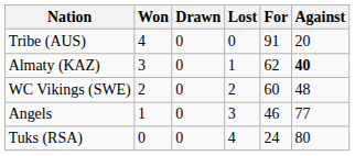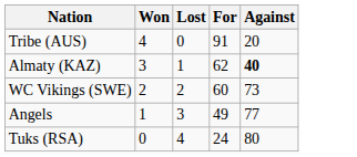 <table class="wikitable">
 <tr>
 <th>Nation</th>
 <th>Won</th>
-<th>Drawn</th>
 <th>Lost</th>
 <th>For</th>
 <th>Against</th>
 </tr>
 <tr>
 <td>Tribe (AUS)</td>
 <td>4</td>
 <td>0</td>
-<td>0</td>
 <td>91</td>
 <td>20</td>
 </tr>
 <tr>
 <td>Almaty (KAZ)</td>
 <td>3</td>
-<td>0</td>
 <td>1</td>
 <td>62</td>
 <td><strong>40</strong></td>
 </tr>
 <tr>
 <td>WC Vikings (SWE)</td>
 <td>2</td>
-<td>0</td>
 <td>2</td>
 <td>60</td>
-<td>48</td>
+<td>73</td>
 </tr>
 <tr>
 <td>Angels</td>
 <td>1</td>
-<td>0</td>
 <td>3</td>
-<td>46</td>
+<td>49</td>
 <td>77</td>
 </tr>
 <tr>
 <td>Tuks (RSA)</td>
-<td>0</td>
 <td>0</td>
 <td>4</td>
 <td>24</td>
 <td>80</td>
 </tr>
 </table>
